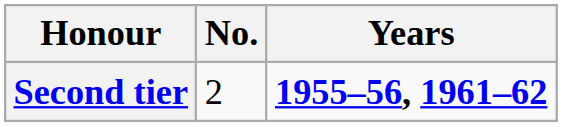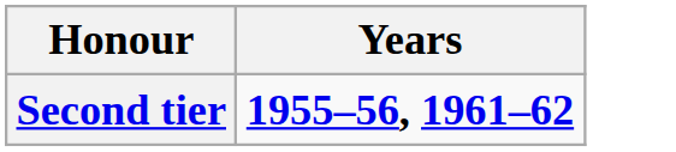 <table class="wikitable plainrowheaders">
 <tr>
 <th scope=col>Honour</th>
-<th scope=col>No.</th>
 <th scope=col>Years</th>
 </tr>
 <tr>
 <th scope=row><a href='#'>Second tier</a></th>
-<td>2</td>
 <td><strong><a href='#'>1955–56</a>, <a href='#'>1961–62</a></strong></td>
 </tr>
 </table>
